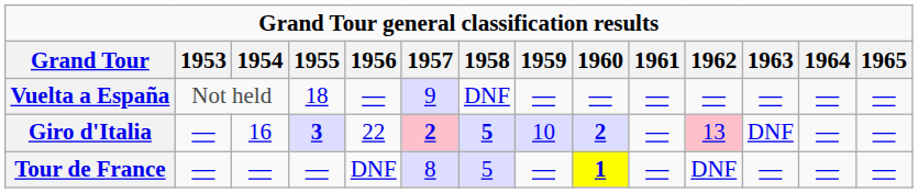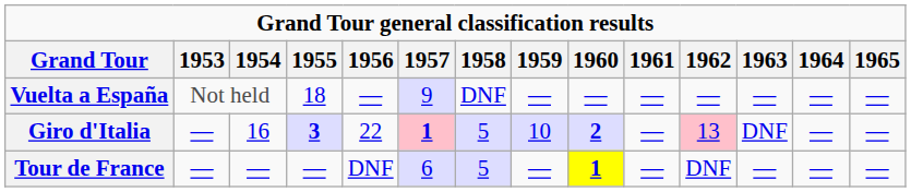 <table class="wikitable plainrowheaders">
 <tr>
 <td colspan=18 align="center"><strong>Grand Tour general classification results</strong></td>
 </tr>
 <tr>
 <th scope="col"><a href='#'>Grand Tour</a></th>
 <th scope="col">1953</th>
 <th scope="col">1954</th>
 <th scope="col">1955</th>
 <th scope="col">1956</th>
 <th scope="col">1957</th>
 <th scope="col">1958</th>
 <th scope="col">1959</th>
 <th scope="col">1960</th>
 <th scope="col">1961</th>
 <th scope="col">1962</th>
 <th scope="col">1963</th>
 <th scope="col">1964</th>
 <th scope="col">1965</th>
 </tr>
 <tr style="text-align:center;">
 <th scope="row"> <a href='#'>Vuelta a España</a></th>
 <td style="color:#4d4d4d;" colspan=2>Not held</td>
 <td><a href='#'>18</a></td>
 <td><a href='#'>—</a></td>
 <td style="background:#ddddff;"><a href='#'>9</a></td>
 <td><a href='#'>DNF</a></td>
 <td><a href='#'>—</a></td>
 <td><a href='#'>—</a></td>
 <td><a href='#'>—</a></td>
 <td><a href='#'>—</a></td>
 <td><a href='#'>—</a></td>
 <td><a href='#'>—</a></td>
 <td><a href='#'>—</a></td>
 </tr>
 <tr style="text-align:center;">
 <th scope="row"> <a href='#'>Giro d'Italia</a></th>
 <td><a href='#'>—</a></td>
 <td><a href='#'>16</a></td>
 <td style="background:#ddddff;"><a href='#'><strong>3</strong></a></td>
 <td><a href='#'>22</a></td>
-<td style="background:pink;"><a href='#'><strong>2</strong></a></td>
-<td style="background:#ddddff;"><strong><a href='#'>5</a></strong></td>
+<td style="background:pink;"><a href='#'><strong>1</strong></a></td>
+<td style="background:#ddddff;"><a href='#'>5</a></td>
 <td style="background:#ddddff;"><a href='#'>10</a></td>
 <td style="background:#ddddff;"><a href='#'><strong>2</strong></a></td>
 <td><a href='#'>—</a></td>
 <td style="background: pink;"><a href='#'>13</a></td>
 <td><a href='#'>DNF</a></td>
 <td><a href='#'>—</a></td>
 <td><a href='#'>—</a></td>
 </tr>
 <tr style="text-align:center;">
 <th scope="row"> <a href='#'>Tour de France</a></th>
 <td><a href='#'>—</a></td>
 <td><a href='#'>—</a></td>
 <td><a href='#'>—</a></td>
 <td><a href='#'>DNF</a></td>
-<td style="background:#ddddff;"><a href='#'>8</a></td>
+<td style="background:#ddddff;"><a href='#'>6</a></td>
 <td style="background:#ddddff;"><a href='#'>5</a></td>
 <td><a href='#'>—</a></td>
 <td style="background:yellow;"><a href='#'><strong>1</strong></a></td>
 <td><a href='#'>—</a></td>
 <td><a href='#'>DNF</a></td>
 <td><a href='#'>—</a></td>
 <td><a href='#'>—</a></td>
 <td><a href='#'>—</a></td>
 </tr>
 </table>
